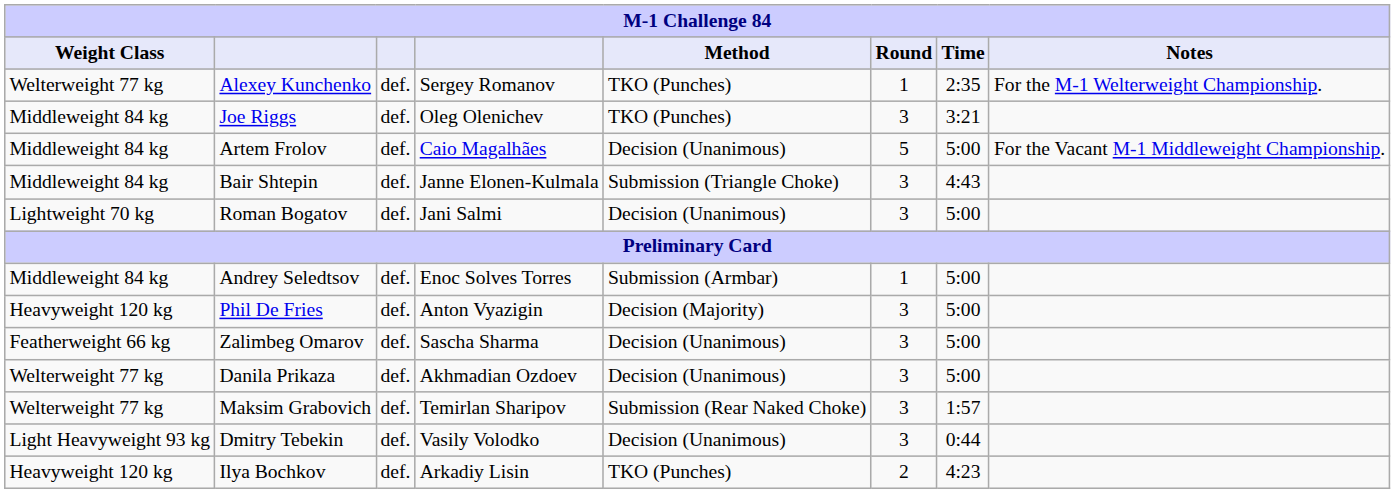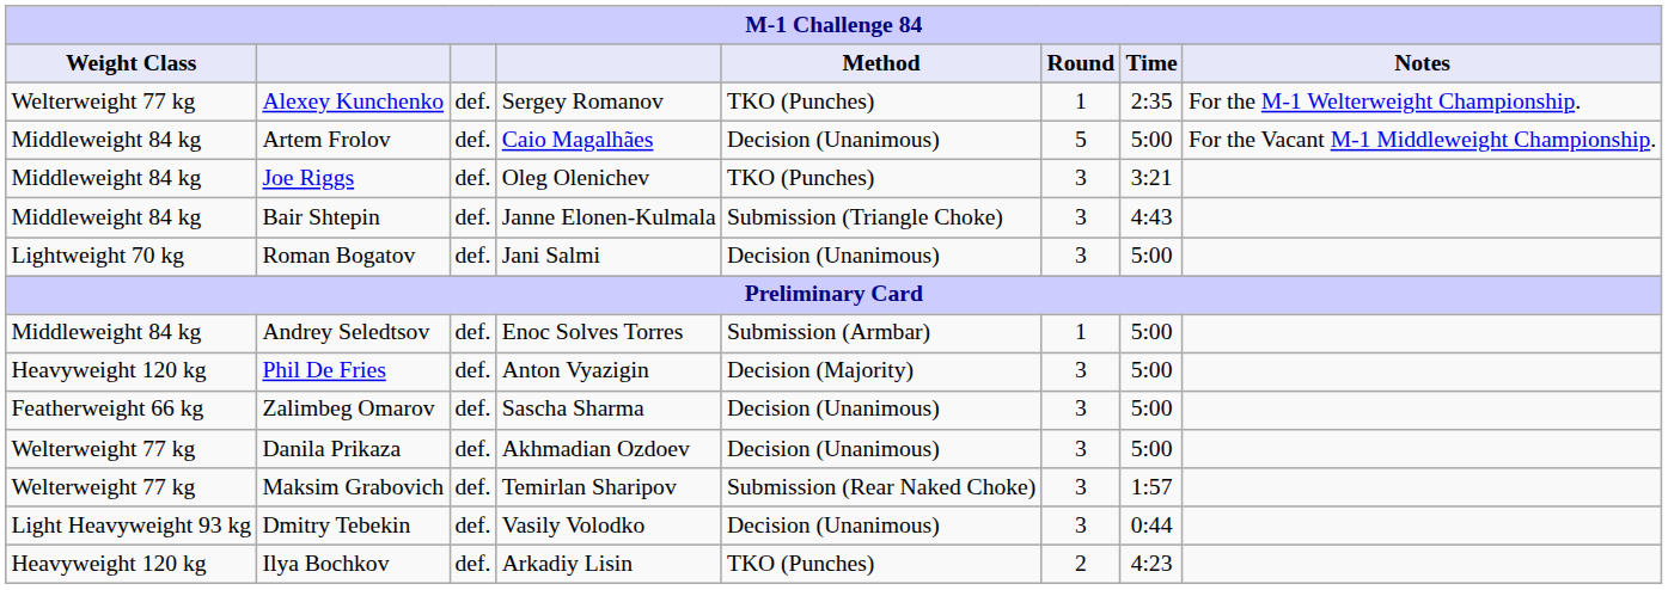 <table class="wikitable" style="font-size: 80%;">
 <tr>
 <th colspan="8" style="background-color: #ccf; color: #000080; text-align: center;"><strong>M-1 Challenge 84</strong></th>
 </tr>
 <tr>
 <th colspan="1" style="background-color: #E6E8FA; color: #000000; text-align: center;">Weight Class</th>
 <th colspan="1" style="background-color: #E6E8FA; color: #000000; text-align: center;"></th>
 <th colspan="1" style="background-color: #E6E8FA; color: #000000; text-align: center;"></th>
 <th colspan="1" style="background-color: #E6E8FA; color: #000000; text-align: center;"></th>
 <th colspan="1" style="background-color: #E6E8FA; color: #000000; text-align: center;">Method</th>
 <th colspan="1" style="background-color: #E6E8FA; color: #000000; text-align: center;">Round</th>
 <th colspan="1" style="background-color: #E6E8FA; color: #000000; text-align: center;">Time</th>
 <th colspan="1" style="background-color: #E6E8FA; color: #000000; text-align: center;">Notes</th>
 </tr>
 <tr>
 <td>Welterweight 77 kg</td>
 <td> <a href='#'>Alexey Kunchenko</a></td>
 <td>def.</td>
 <td> Sergey Romanov</td>
 <td>TKO (Punches)</td>
 <td align=center>1</td>
 <td align=center>2:35</td>
 <td>For the <a href='#'>M-1 Welterweight Championship</a>.</td>
 </tr>
 <tr>
 <td>Middleweight 84 kg</td>
+<td> Artem Frolov</td>
+<td>def.</td>
+<td> <a href='#'>Caio Magalhães</a></td>
+<td>Decision (Unanimous)</td>
+<td align=center>5</td>
+<td align=center>5:00</td>
+<td>For the Vacant <a href='#'>M-1 Middleweight Championship</a>.</td>
+</tr>
+<tr>
+<td>Middleweight 84 kg</td>
 <td> <a href='#'>Joe Riggs</a></td>
 <td>def.</td>
 <td> Oleg Olenichev</td>
 <td>TKO (Punches)</td>
 <td align=center>3</td>
 <td align=center>3:21</td>
 <td></td>
-</tr>
-<tr>
-<td>Middleweight 84 kg</td>
-<td> Artem Frolov</td>
-<td>def.</td>
-<td> <a href='#'>Caio Magalhães</a></td>
-<td>Decision (Unanimous)</td>
-<td align=center>5</td>
-<td align=center>5:00</td>
-<td>For the Vacant <a href='#'>M-1 Middleweight Championship</a>.</td>
 </tr>
 <tr>
 <td>Middleweight 84 kg</td>
 <td> Bair Shtepin</td>
 <td>def.</td>
 <td> Janne Elonen-Kulmala</td>
 <td>Submission (Triangle Choke)</td>
 <td align=center>3</td>
 <td align=center>4:43</td>
 <td></td>
 </tr>
 <tr>
 <td>Lightweight 70 kg</td>
 <td> Roman Bogatov</td>
 <td>def.</td>
 <td> Jani Salmi</td>
 <td>Decision (Unanimous)</td>
 <td align=center>3</td>
 <td align=center>5:00</td>
 <td></td>
 </tr>
 <tr>
 <th colspan="8" style="background-color: #ccf; color: #000080; text-align: center;"><strong>Preliminary Card</strong></th>
 </tr>
 <tr>
 <td>Middleweight 84 kg</td>
 <td> Andrey Seledtsov</td>
 <td>def.</td>
 <td> Enoc Solves Torres</td>
 <td>Submission (Armbar)</td>
 <td align=center>1</td>
 <td align=center>5:00</td>
 <td></td>
 </tr>
 <tr>
 <td>Heavyweight 120 kg</td>
 <td> <a href='#'>Phil De Fries</a></td>
 <td>def.</td>
 <td> Anton Vyazigin</td>
 <td>Decision (Majority)</td>
 <td align=center>3</td>
 <td align=center>5:00</td>
 <td></td>
 </tr>
 <tr>
 <td>Featherweight 66 kg</td>
 <td> Zalimbeg Omarov</td>
 <td>def.</td>
 <td> Sascha Sharma</td>
 <td>Decision (Unanimous)</td>
 <td align=center>3</td>
 <td align=center>5:00</td>
 <td></td>
 </tr>
 <tr>
 <td>Welterweight 77 kg</td>
 <td> Danila Prikaza</td>
 <td>def.</td>
 <td> Akhmadian Ozdoev</td>
 <td>Decision (Unanimous)</td>
 <td align=center>3</td>
 <td align=center>5:00</td>
 <td></td>
 </tr>
 <tr>
 <td>Welterweight 77 kg</td>
 <td> Maksim Grabovich</td>
 <td>def.</td>
 <td> Temirlan Sharipov</td>
 <td>Submission (Rear Naked Choke)</td>
 <td align=center>3</td>
 <td align=center>1:57</td>
 <td></td>
 </tr>
 <tr>
 <td>Light Heavyweight 93 kg</td>
 <td> Dmitry Tebekin</td>
 <td>def.</td>
 <td> Vasily Volodko</td>
 <td>Decision (Unanimous)</td>
 <td align=center>3</td>
 <td align=center>0:44</td>
 <td></td>
 </tr>
 <tr>
 <td>Heavyweight 120 kg</td>
 <td> Ilya Bochkov</td>
 <td>def.</td>
 <td> Arkadiy Lisin</td>
 <td>TKO (Punches)</td>
 <td align=center>2</td>
 <td align=center>4:23</td>
 <td></td>
 </tr>
 </table>
